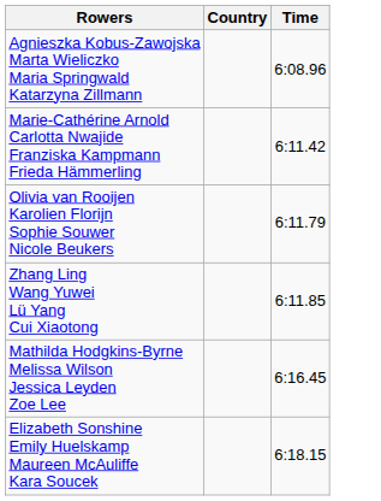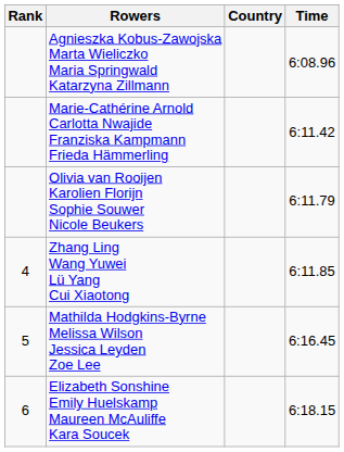 <table class="wikitable" style="text-align:center">
 <tr>
+<th>Rank</th>
 <th>Rowers</th>
 <th>Country</th>
 <th>Time</th>
 </tr>
 <tr>
+<td></td>
 <td align="left"><a href='#'>Agnieszka Kobus-Zawojska</a><br><a href='#'>Marta Wieliczko</a><br><a href='#'>Maria Springwald</a><br><a href='#'>Katarzyna Zillmann</a></td>
 <td align="left"></td>
 <td>6:08.96</td>
 </tr>
 <tr>
+<td></td>
 <td align="left"><a href='#'>Marie-Cathérine Arnold</a><br><a href='#'>Carlotta Nwajide</a><br><a href='#'>Franziska Kampmann</a><br><a href='#'>Frieda Hämmerling</a></td>
 <td align="left"></td>
 <td>6:11.42</td>
 </tr>
 <tr>
+<td></td>
 <td align="left"><a href='#'>Olivia van Rooijen</a><br><a href='#'>Karolien Florijn</a><br><a href='#'>Sophie Souwer</a><br><a href='#'>Nicole Beukers</a></td>
 <td align="left"></td>
 <td>6:11.79</td>
 </tr>
 <tr>
+<td>4</td>
 <td align="left"><a href='#'>Zhang Ling</a><br><a href='#'>Wang Yuwei</a><br><a href='#'>Lü Yang</a><br><a href='#'>Cui Xiaotong</a></td>
 <td align="left"></td>
 <td>6:11.85</td>
 </tr>
 <tr>
+<td>5</td>
 <td align="left"><a href='#'>Mathilda Hodgkins-Byrne</a><br><a href='#'>Melissa Wilson</a><br><a href='#'>Jessica Leyden</a><br><a href='#'>Zoe Lee</a></td>
 <td align="left"></td>
 <td>6:16.45</td>
 </tr>
 <tr>
+<td>6</td>
 <td align="left"><a href='#'>Elizabeth Sonshine</a><br><a href='#'>Emily Huelskamp</a><br><a href='#'>Maureen McAuliffe</a><br><a href='#'>Kara Soucek</a></td>
 <td align="left"></td>
 <td>6:18.15</td>
 </tr>
 </table>
